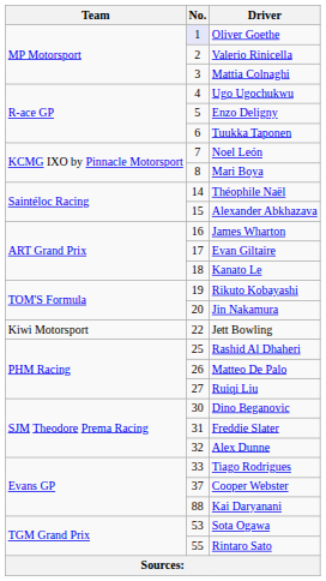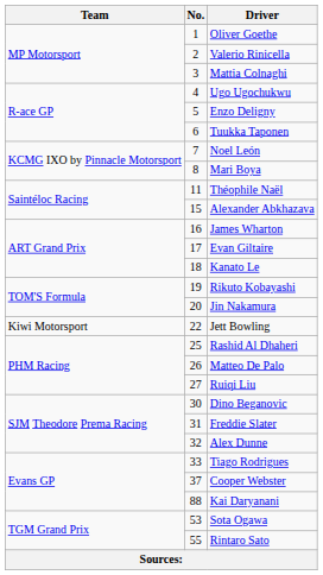 <table class="wikitable" style="font-size: 85%;">
 <tr>
 <th>Team</th>
 <th>No.</th>
 <th>Driver</th>
 </tr>
 <tr>
 <td rowspan="3"> <a href='#'>MP Motorsport</a></td>
-<td align="center" style="background: lavender;">1</td>
+<td align="center">1</td>
 <td> <a href='#'>Oliver Goethe</a></td>
 </tr>
 <tr>
 <td align="center">2</td>
 <td> <a href='#'>Valerio Rinicella</a></td>
 </tr>
 <tr>
 <td align="center">3</td>
 <td> <a href='#'>Mattia Colnaghi</a></td>
 </tr>
 <tr>
 <td rowspan="3"> <a href='#'>R-ace GP</a></td>
 <td align="center">4</td>
 <td> <a href='#'>Ugo Ugochukwu</a></td>
 </tr>
 <tr>
 <td align="center">5</td>
 <td> <a href='#'>Enzo Deligny</a></td>
 </tr>
 <tr>
 <td align="center">6</td>
 <td> <a href='#'>Tuukka Taponen</a></td>
 </tr>
 <tr>
 <td rowspan="2"> <a href='#'>KCMG</a> IXO by <a href='#'>Pinnacle Motorsport</a></td>
 <td align="center">7</td>
 <td> <a href='#'>Noel León</a></td>
 </tr>
 <tr>
 <td align="center">8</td>
 <td> <a href='#'>Mari Boya</a></td>
 </tr>
 <tr>
 <td rowspan="2"> <a href='#'>Saintéloc Racing</a></td>
-<td align="center">14</td>
+<td align="center">11</td>
 <td nowrap=""> <a href='#'>Théophile Naël</a></td>
 </tr>
 <tr>
 <td align="center">15</td>
 <td nowrap=""> <a href='#'>Alexander Abkhazava</a></td>
 </tr>
 <tr>
 <td rowspan="3"> <a href='#'>ART Grand Prix</a></td>
 <td align="center">16</td>
 <td nowrap=""> <a href='#'>James Wharton</a></td>
 </tr>
 <tr>
 <td align="center">17</td>
 <td> <a href='#'>Evan Giltaire</a></td>
 </tr>
 <tr>
 <td align="center">18</td>
 <td> <a href='#'>Kanato Le</a></td>
 </tr>
 <tr>
 <td rowspan="2"> <a href='#'>TOM'S Formula</a></td>
 <td align="center">19</td>
 <td> <a href='#'>Rikuto Kobayashi</a></td>
 </tr>
 <tr>
 <td align="center">20</td>
 <td> <a href='#'>Jin Nakamura</a></td>
 </tr>
 <tr>
 <td> Kiwi Motorsport</td>
 <td align="center">22</td>
 <td> Jett Bowling</td>
 </tr>
 <tr>
 <td rowspan="3"> <a href='#'>PHM Racing</a></td>
 <td align="center">25</td>
 <td> <a href='#'>Rashid Al Dhaheri</a></td>
 </tr>
 <tr>
 <td align="center">26</td>
 <td> <a href='#'>Matteo De Palo</a></td>
 </tr>
 <tr>
 <td align="center">27</td>
 <td> <a href='#'>Ruiqi Liu</a></td>
 </tr>
 <tr>
 <td rowspan="3"> <a href='#'>SJM</a> <a href='#'>Theodore</a> <a href='#'>Prema Racing</a></td>
 <td align="center">30</td>
 <td> <a href='#'>Dino Beganovic</a></td>
 </tr>
 <tr>
 <td align="center">31</td>
 <td> <a href='#'>Freddie Slater</a></td>
 </tr>
 <tr>
 <td align="center">32</td>
 <td> <a href='#'>Alex Dunne</a></td>
 </tr>
 <tr>
 <td rowspan="3"> <a href='#'>Evans GP</a></td>
 <td align="center">33</td>
 <td> <a href='#'>Tiago Rodrigues</a></td>
 </tr>
 <tr>
 <td align="center">37</td>
 <td> <a href='#'>Cooper Webster</a></td>
 </tr>
 <tr>
 <td align="center">88</td>
 <td> <a href='#'>Kai Daryanani</a></td>
 </tr>
 <tr>
 <td rowspan="2"> <a href='#'>TGM Grand Prix</a></td>
 <td align="center">53</td>
 <td> <a href='#'>Sota Ogawa</a></td>
 </tr>
 <tr>
 <td align="center">55</td>
 <td> <a href='#'>Rintaro Sato</a></td>
 </tr>
 <tr>
 <th colspan="3">Sources: </th>
 </tr>
 </table>
